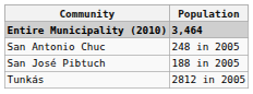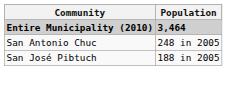 <table class="wikitable">
 <tr style="background:#111111; color:#111111;">
 <th><strong>Community</strong></th>
 <th><strong>Population</strong></th>
 </tr>
 <tr style="background:#CFCFCF;">
 <td><strong>Entire Municipality (2010)</strong></td>
 <td><strong>3,464</strong></td>
 </tr>
 <tr>
 <td>San Antonio Chuc</td>
 <td>248  in 2005</td>
 </tr>
 <tr>
 <td>San José Pibtuch</td>
 <td>188 in 2005</td>
 </tr>
-<tr>
-<td>Tunkás</td>
-<td>2812 in 2005</td>
-</tr>
 </table>
